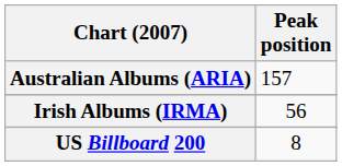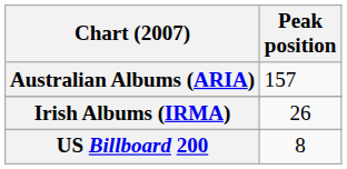 <table class="wikitable plainrowheaders sortable">
 <tr>
 <th scope="col">Chart (2007)</th>
 <th scope="col">Peak<br>position</th>
 </tr>
 <tr>
 <th scope="row">Australian Albums (<a href='#'>ARIA</a>)</th>
 <td>157</td>
 </tr>
 <tr>
 </tr>
 <tr>
 </tr>
 <tr>
 </tr>
 <tr>
 </tr>
 <tr>
 </tr>
 <tr>
 <th scope="row">Irish Albums (<a href='#'>IRMA</a>)</th>
-<td align=center>56</td>
+<td align=center>26</td>
 </tr>
 <tr>
 </tr>
 <tr>
 </tr>
 <tr>
 </tr>
 <tr>
 </tr>
 <tr>
 <th scope="row">US <em><a href='#'>Billboard</a></em> <a href='#'>200</a></th>
 <td align=center>8</td>
 </tr>
 </table>
